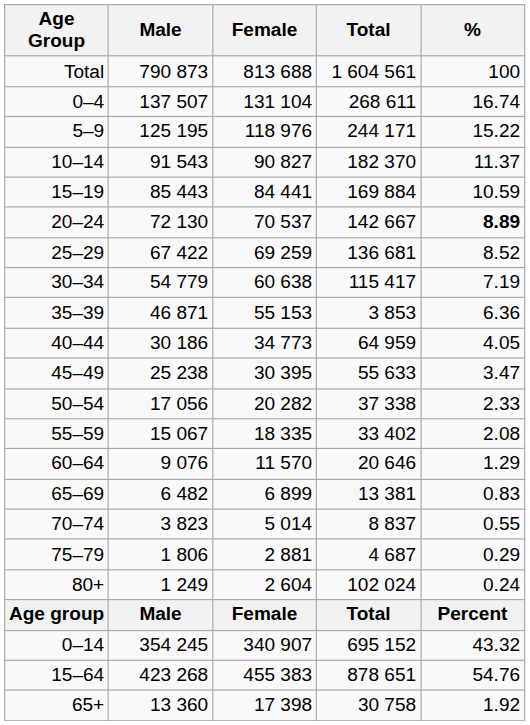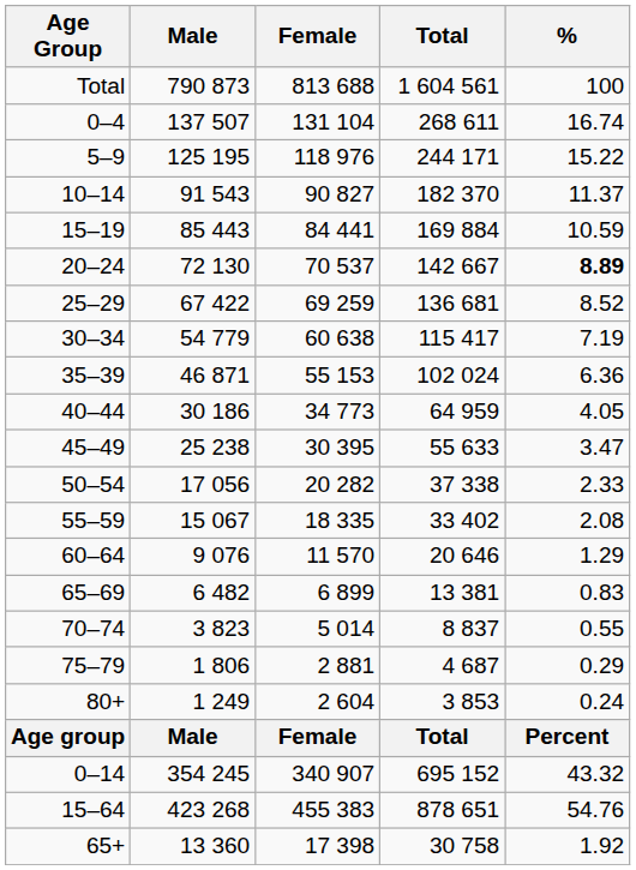 <table class="wikitable">
 <tr>
 <th width="80pt">Age Group</th>
 <th width="80pt">Male</th>
 <th width="80pt">Female</th>
 <th width="80pt">Total</th>
 <th width="80pt">%</th>
 </tr>
 <tr>
 <td align="right">Total</td>
 <td align="right">790 873</td>
 <td align="right">813 688</td>
 <td align="right">1 604 561</td>
 <td align="right">100</td>
 </tr>
 <tr>
 <td align="right">0–4</td>
 <td align="right">137 507</td>
 <td align="right">131 104</td>
 <td align="right">268 611</td>
 <td align="right">16.74</td>
 </tr>
 <tr>
 <td align="right">5–9</td>
 <td align="right">125 195</td>
 <td align="right">118 976</td>
 <td align="right">244 171</td>
 <td align="right">15.22</td>
 </tr>
 <tr>
 <td align="right">10–14</td>
 <td align="right">91 543</td>
 <td align="right">90 827</td>
 <td align="right">182 370</td>
 <td align="right">11.37</td>
 </tr>
 <tr>
 <td align="right">15–19</td>
 <td align="right">85 443</td>
 <td align="right">84 441</td>
 <td align="right">169 884</td>
 <td align="right">10.59</td>
 </tr>
 <tr>
 <td align="right">20–24</td>
 <td align="right">72 130</td>
 <td align="right">70 537</td>
 <td align="right">142 667</td>
 <td align="right"><strong>8.89</strong></td>
 </tr>
 <tr>
 <td align="right">25–29</td>
 <td align="right">67 422</td>
 <td align="right">69 259</td>
 <td align="right">136 681</td>
 <td align="right">8.52</td>
 </tr>
 <tr>
 <td align="right">30–34</td>
 <td align="right">54 779</td>
 <td align="right">60 638</td>
 <td align="right">115 417</td>
 <td align="right">7.19</td>
 </tr>
 <tr>
 <td align="right">35–39</td>
 <td align="right">46 871</td>
 <td align="right">55 153</td>
-<td align="right">3 853</td>
+<td align="right">102 024</td>
 <td align="right">6.36</td>
 </tr>
 <tr>
 <td align="right">40–44</td>
 <td align="right">30 186</td>
 <td align="right">34 773</td>
 <td align="right">64 959</td>
 <td align="right">4.05</td>
 </tr>
 <tr>
 <td align="right">45–49</td>
 <td align="right">25 238</td>
 <td align="right">30 395</td>
 <td align="right">55 633</td>
 <td align="right">3.47</td>
 </tr>
 <tr>
 <td align="right">50–54</td>
 <td align="right">17 056</td>
 <td align="right">20 282</td>
 <td align="right">37 338</td>
 <td align="right">2.33</td>
 </tr>
 <tr>
 <td align="right">55–59</td>
 <td align="right">15 067</td>
 <td align="right">18 335</td>
 <td align="right">33 402</td>
 <td align="right">2.08</td>
 </tr>
 <tr>
 <td align="right">60–64</td>
 <td align="right">9 076</td>
 <td align="right">11 570</td>
 <td align="right">20 646</td>
 <td align="right">1.29</td>
 </tr>
 <tr>
 <td align="right">65–69</td>
 <td align="right">6 482</td>
 <td align="right">6 899</td>
 <td align="right">13 381</td>
 <td align="right">0.83</td>
 </tr>
 <tr>
 <td align="right">70–74</td>
 <td align="right">3 823</td>
 <td align="right">5 014</td>
 <td align="right">8 837</td>
 <td align="right">0.55</td>
 </tr>
 <tr>
 <td align="right">75–79</td>
 <td align="right">1 806</td>
 <td align="right">2 881</td>
 <td align="right">4 687</td>
 <td align="right">0.29</td>
 </tr>
 <tr>
 <td align="right">80+</td>
 <td align="right">1 249</td>
 <td align="right">2 604</td>
-<td align="right">102 024</td>
+<td align="right">3 853</td>
 <td align="right">0.24</td>
 </tr>
 <tr>
 <th width="50">Age group</th>
 <th width="80pt">Male</th>
 <th width="80">Female</th>
 <th width="80">Total</th>
 <th width="50">Percent</th>
 </tr>
 <tr>
 <td align="right">0–14</td>
 <td align="right">354 245</td>
 <td align="right">340 907</td>
 <td align="right">695 152</td>
 <td align="right">43.32</td>
 </tr>
 <tr>
 <td align="right">15–64</td>
 <td align="right">423 268</td>
 <td align="right">455 383</td>
 <td align="right">878 651</td>
 <td align="right">54.76</td>
 </tr>
 <tr>
 <td align="right">65+</td>
 <td align="right">13 360</td>
 <td align="right">17 398</td>
 <td align="right">30 758</td>
 <td align="right">1.92</td>
 </tr>
 <tr>
 </tr>
 </table>
